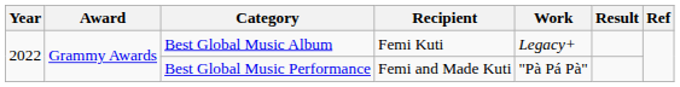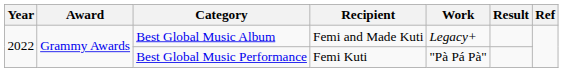 <table class="wikitable">
 <tr>
 <th>Year</th>
 <th>Award</th>
 <th>Category</th>
 <th>Recipient</th>
 <th>Work</th>
 <th>Result</th>
 <th>Ref</th>
 </tr>
 <tr>
 <td rowspan="2">2022</td>
 <td rowspan="2"><a href='#'>Grammy Awards</a></td>
 <td><a href='#'>Best Global Music Album</a></td>
-<td>Femi Kuti</td>
+<td>Femi and Made Kuti</td>
 <td><em>Legacy+</em></td>
 <td></td>
 <td rowspan="2"></td>
 </tr>
 <tr>
 <td><a href='#'>Best Global Music Performance</a></td>
-<td>Femi and Made Kuti</td>
+<td>Femi Kuti</td>
 <td>"Pà Pá Pà"</td>
 <td></td>
 </tr>
 </table>
